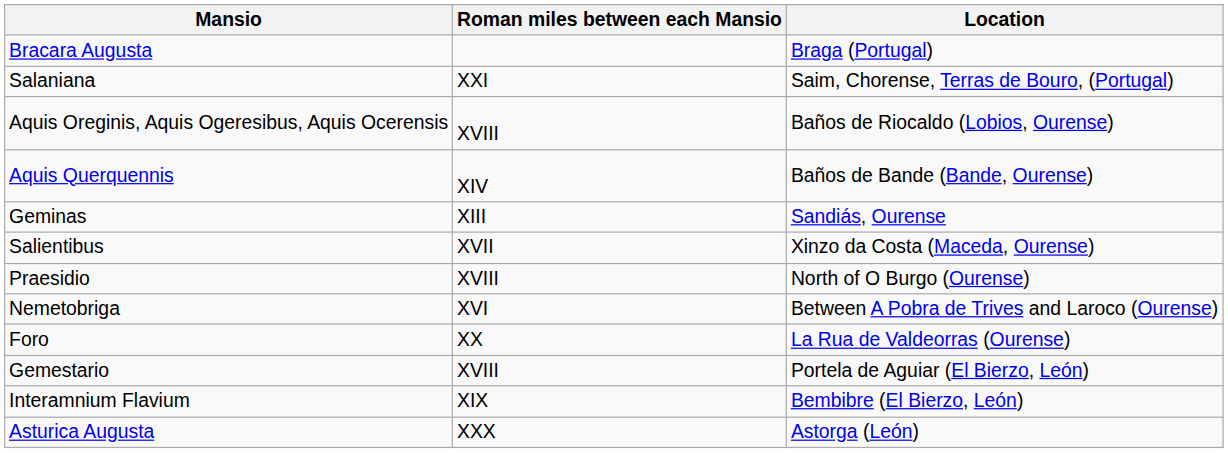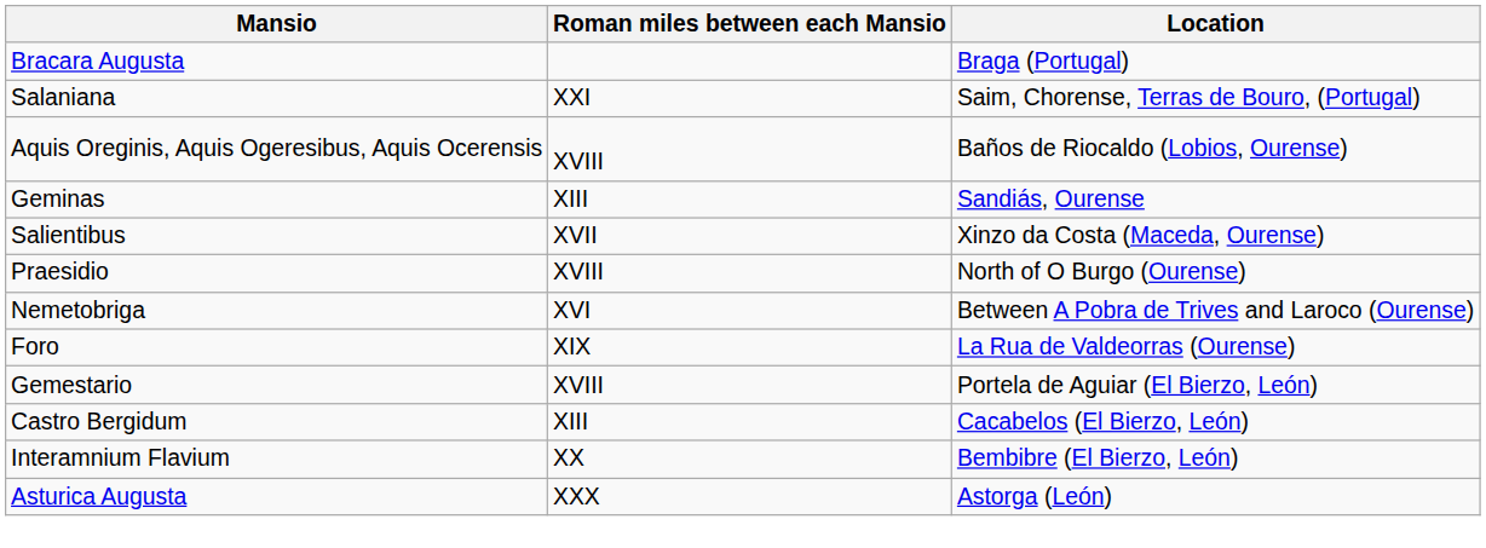 <table class="wikitable">
 <tr>
 <th>Mansio</th>
 <th>Roman miles between each Mansio</th>
 <th>Location</th>
 </tr>
 <tr align="right">
 <td align="left"><a href='#'>Bracara Augusta</a></td>
 <td align="left"></td>
 <td align="left"><a href='#'>Braga</a> (<a href='#'>Portugal</a>)</td>
 </tr>
 <tr align="right">
 <td align="left">Salaniana</td>
 <td align="left">XXI</td>
 <td align="left">Saim, Chorense, <a href='#'>Terras de Bouro</a>, (<a href='#'>Portugal</a>)</td>
 </tr>
 <tr align="right">
 <td align="left">Aquis Oreginis, Aquis Ogeresibus, Aquis Ocerensis</td>
 <td align="left"><br>XVIII</td>
 <td align="left">Baños de Riocaldo (<a href='#'>Lobios</a>, <a href='#'>Ourense</a>)</td>
-</tr>
-<tr align="right">
-<td align="left"><a href='#'>Aquis Querquennis</a></td>
-<td align="left"><br>XIV</td>
-<td align="left">Baños de Bande (<a href='#'>Bande</a>, <a href='#'>Ourense</a>)</td>
 </tr>
 <tr align="right">
 <td align="left">Geminas</td>
 <td align="left">XIII</td>
 <td align="left"><a href='#'>Sandiás</a>, <a href='#'>Ourense</a></td>
 </tr>
 <tr align="right">
 <td align="left">Salientibus</td>
 <td align="left">XVII</td>
 <td align="left">Xinzo da Costa (<a href='#'>Maceda</a>, <a href='#'>Ourense</a>)</td>
 </tr>
 <tr align="right">
 <td align="left">Praesidio</td>
 <td align="left">XVIII</td>
 <td align="left">North of O Burgo (<a href='#'>Ourense</a>)</td>
 </tr>
 <tr align="right">
 <td align="left">Nemetobriga</td>
 <td align="left">XVI</td>
 <td align="left">Between <a href='#'>A Pobra de Trives</a> and Laroco (<a href='#'>Ourense</a>)</td>
 </tr>
 <tr align="right">
 <td align="left">Foro</td>
-<td align="left">XX</td>
+<td align="left">XIX</td>
 <td align="left"><a href='#'>La Rua de Valdeorras</a> (<a href='#'>Ourense</a>)</td>
 </tr>
 <tr align="right">
 <td align="left">Gemestario</td>
 <td align="left">XVIII</td>
 <td align="left">Portela de Aguiar (<a href='#'>El Bierzo</a>, <a href='#'>León</a>)</td>
 </tr>
 <tr align="right">
+<td align="left">Castro Bergidum</td>
+<td align="left">XIII</td>
+<td align="left"><a href='#'>Cacabelos</a> (<a href='#'>El Bierzo</a>, <a href='#'>León</a>)</td>
+</tr>
+<tr align="right">
 <td align="left">Interamnium Flavium</td>
-<td align="left">XIX</td>
+<td align="left">XX</td>
 <td align="left"><a href='#'>Bembibre</a> (<a href='#'>El Bierzo</a>, <a href='#'>León</a>)</td>
 </tr>
 <tr align="right">
 <td align="left"><a href='#'>Asturica Augusta</a></td>
 <td align="left">XXX</td>
 <td align="left"><a href='#'>Astorga</a> (<a href='#'>León</a>)</td>
 </tr>
 </table>
